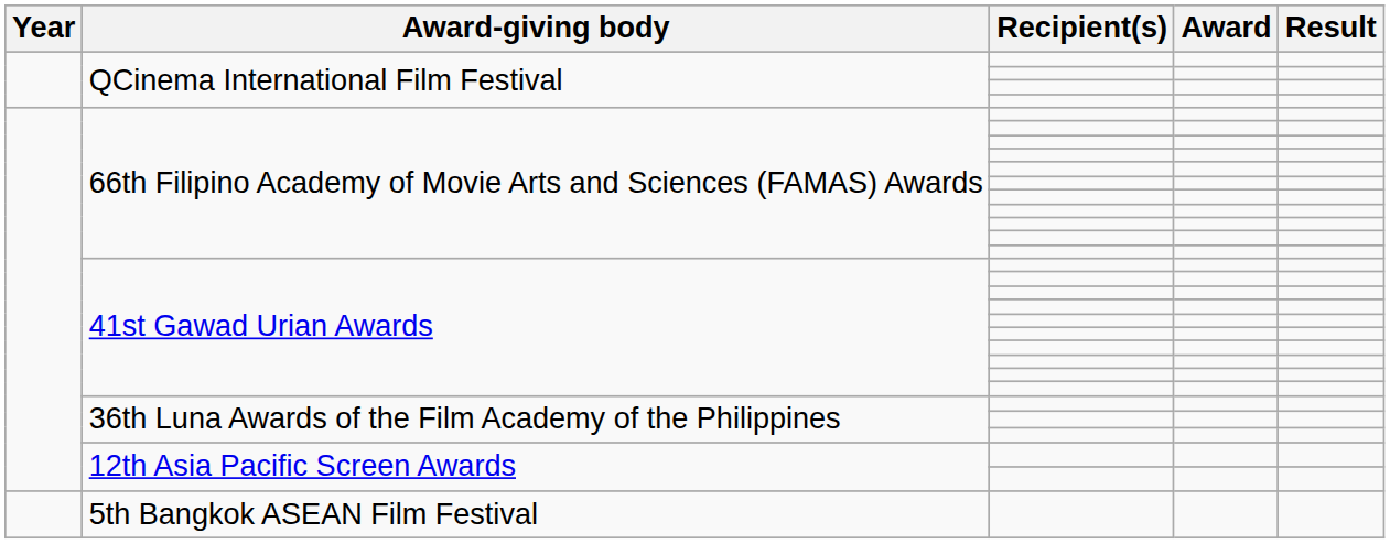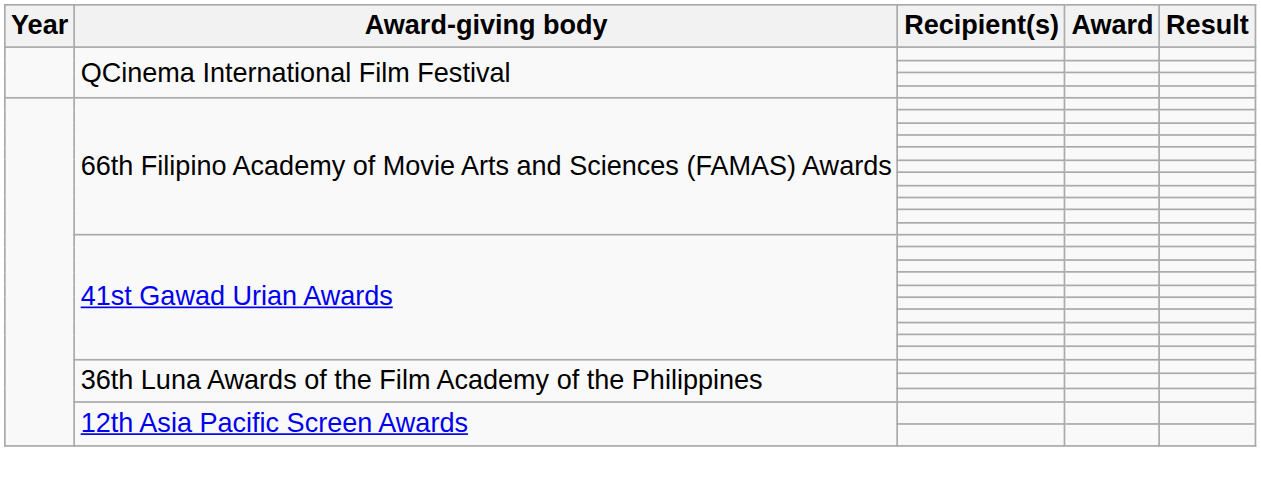 <table class="wikitable">
 <tr>
 <th scope="col">Year</th>
 <th scope="col">Award-giving body</th>
 <th scope="col">Recipient(s)</th>
 <th scope="col">Award</th>
 <th scope="col">Result</th>
 </tr>
 <tr>
 <td rowspan="4"></td>
 <td rowspan="4">QCinema International Film Festival</td>
 <td></td>
 <td></td>
 <td></td>
 </tr>
 <tr>
 <td></td>
 <td></td>
 <td></td>
 </tr>
 <tr>
 <td></td>
 <td></td>
 <td></td>
 </tr>
 <tr>
 <td></td>
 <td></td>
 <td></td>
 </tr>
 <tr>
 <td rowspan="26"></td>
 <td rowspan="11">66th Filipino Academy of Movie Arts and Sciences (FAMAS) Awards</td>
 <td></td>
 <td></td>
 <td></td>
 </tr>
 <tr>
 <td></td>
 <td></td>
 <td></td>
 </tr>
 <tr>
 <td></td>
 <td></td>
 <td></td>
 </tr>
 <tr>
 <td></td>
 <td></td>
 <td></td>
 </tr>
 <tr>
 <td></td>
 <td></td>
 <td></td>
 </tr>
 <tr>
 <td></td>
 <td></td>
 <td></td>
 </tr>
 <tr>
 <td></td>
 <td></td>
 <td></td>
 </tr>
 <tr>
 <td></td>
 <td></td>
 <td></td>
 </tr>
 <tr>
 <td></td>
 <td></td>
 <td></td>
 </tr>
 <tr>
 <td></td>
 <td></td>
 <td></td>
 </tr>
 <tr>
 <td></td>
 <td></td>
 <td></td>
 </tr>
 <tr>
 <td rowspan="10"><a href='#'>41st Gawad Urian Awards</a></td>
 <td></td>
 <td></td>
 <td></td>
 </tr>
 <tr>
 <td></td>
 <td></td>
 <td></td>
 </tr>
 <tr>
 <td></td>
 <td></td>
 <td></td>
 </tr>
 <tr>
 <td></td>
 <td></td>
 <td></td>
 </tr>
 <tr>
 <td></td>
 <td></td>
 <td></td>
 </tr>
 <tr>
 <td></td>
 <td></td>
 <td></td>
 </tr>
 <tr>
 <td></td>
 <td></td>
 <td></td>
 </tr>
 <tr>
 <td></td>
 <td></td>
 <td></td>
 </tr>
 <tr>
 <td></td>
 <td></td>
 <td></td>
 </tr>
 <tr>
 <td></td>
 <td></td>
 <td></td>
 </tr>
 <tr>
 <td rowspan="3">36th Luna Awards of the Film Academy of the Philippines</td>
 <td></td>
 <td></td>
 <td></td>
 </tr>
 <tr>
 <td></td>
 <td></td>
 <td></td>
 </tr>
 <tr>
 <td></td>
 <td></td>
 <td></td>
 </tr>
 <tr>
 <td rowspan="2"><a href='#'>12th Asia Pacific Screen Awards</a></td>
 <td></td>
 <td></td>
 <td></td>
 </tr>
 <tr>
 <td></td>
 <td></td>
 <td></td>
 </tr>
-<tr>
-<td></td>
-<td>5th Bangkok ASEAN Film Festival</td>
-<td></td>
-<td></td>
-<td></td>
-</tr>
 </table>
